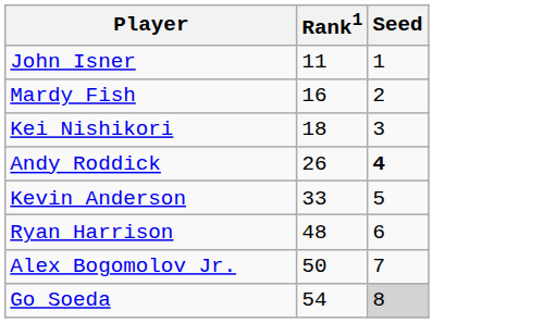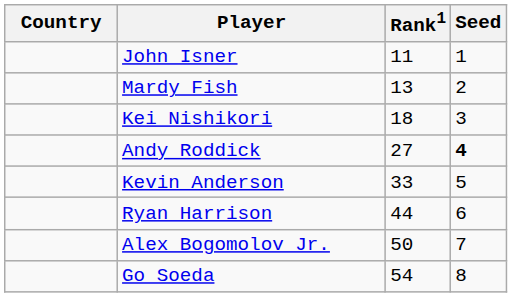 <table class="sortable wikitable">
 <tr>
+<th width="70">Country</th>
 <th width="175">Player</th>
 <th>Rank<sup>1</sup></th>
 <th>Seed</th>
 </tr>
 <tr>
+<td></td>
 <td><a href='#'>John Isner</a></td>
 <td>11</td>
 <td>1</td>
 </tr>
 <tr>
+<td></td>
 <td><a href='#'>Mardy Fish</a></td>
-<td>16</td>
+<td>13</td>
 <td>2</td>
 </tr>
 <tr>
+<td></td>
 <td><a href='#'>Kei Nishikori</a></td>
 <td>18</td>
 <td>3</td>
 </tr>
 <tr>
+<td></td>
 <td><a href='#'>Andy Roddick</a></td>
-<td>26</td>
+<td>27</td>
 <td><strong>4</strong></td>
 </tr>
 <tr>
+<td></td>
 <td><a href='#'>Kevin Anderson</a></td>
 <td>33</td>
 <td>5</td>
 </tr>
 <tr>
+<td></td>
 <td><a href='#'>Ryan Harrison</a></td>
-<td>48</td>
+<td>44</td>
 <td>6</td>
 </tr>
 <tr>
+<td></td>
 <td><a href='#'>Alex Bogomolov Jr.</a></td>
 <td>50</td>
 <td>7</td>
 </tr>
 <tr>
+<td></td>
 <td><a href='#'>Go Soeda</a></td>
 <td>54</td>
-<td style="background: lightgrey;">8</td>
+<td>8</td>
 </tr>
 </table>
